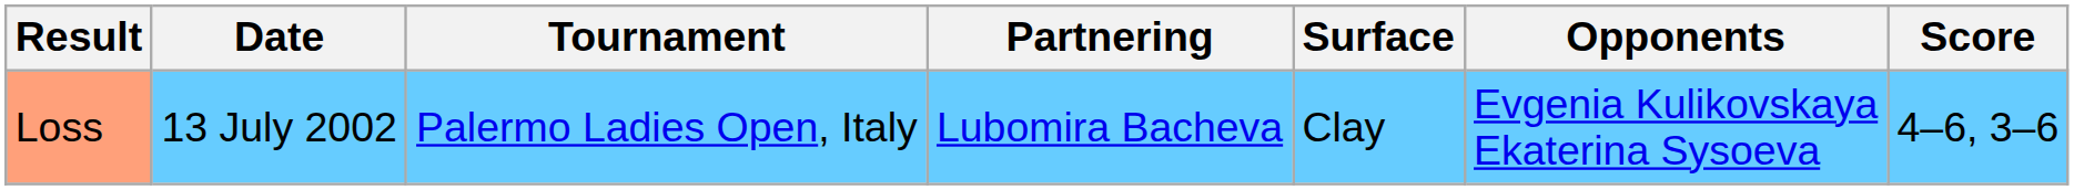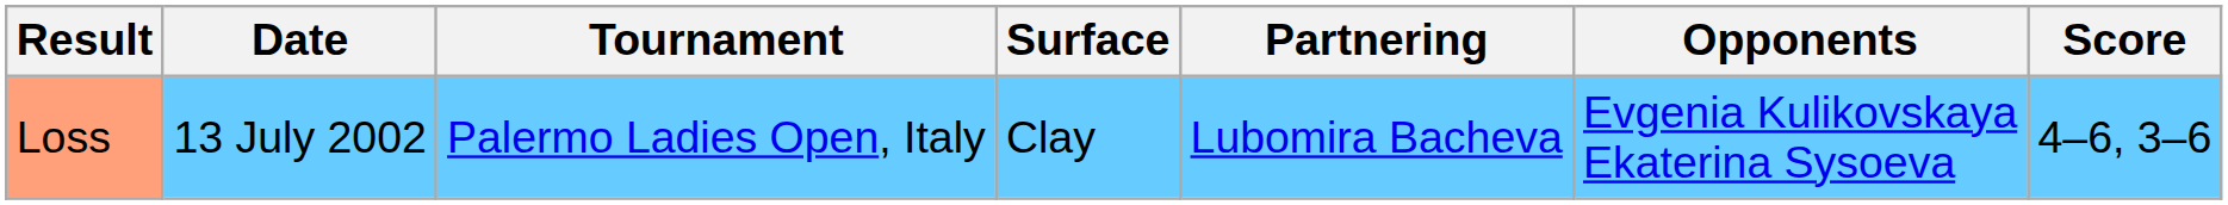 <table class="wikitable">
 <tr>
 <th>Result</th>
 <th>Date</th>
 <th>Tournament</th>
+<th>Surface</th>
 <th>Partnering</th>
-<th>Surface</th>
 <th>Opponents</th>
 <th>Score</th>
 </tr>
 <tr bgcolor="#66CCFF">
 <td bgcolor="FFA07A">Loss</td>
 <td>13 July 2002</td>
 <td><a href='#'>Palermo Ladies Open</a>, Italy</td>
+<td>Clay</td>
 <td> <a href='#'>Lubomira Bacheva</a></td>
-<td>Clay</td>
 <td> <a href='#'>Evgenia Kulikovskaya</a> <br>  <a href='#'>Ekaterina Sysoeva</a></td>
 <td>4–6, 3–6</td>
 </tr>
 </table>
